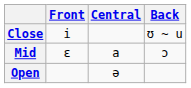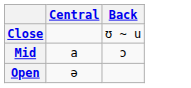 <table class="wikitable" style="text-align:center">
 <tr>
 <th></th>
-<th><a href='#'>Front</a></th>
 <th><a href='#'>Central</a></th>
 <th><a href='#'>Back</a></th>
 </tr>
 <tr align="center">
 <th><a href='#'>Close</a></th>
-<td>i</td>
 <td></td>
 <td>ʊ ~ u</td>
 </tr>
 <tr>
 <th><a href='#'>Mid</a></th>
-<td>ɛ</td>
 <td>a</td>
 <td>ɔ</td>
 </tr>
 <tr align="center">
 <th><a href='#'>Open</a></th>
-<td></td>
 <td>ə</td>
 <td></td>
 </tr>
 </table>
